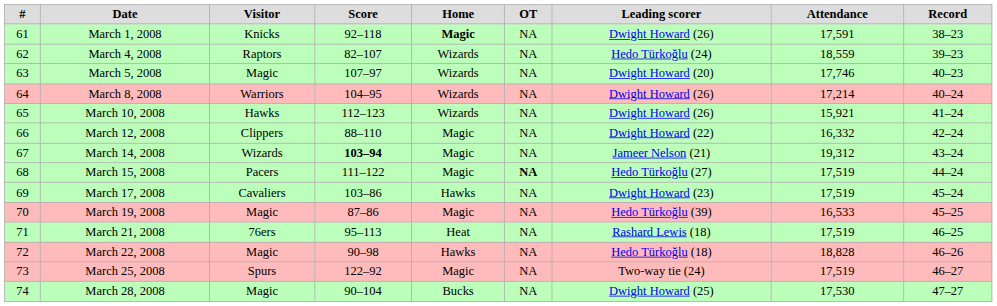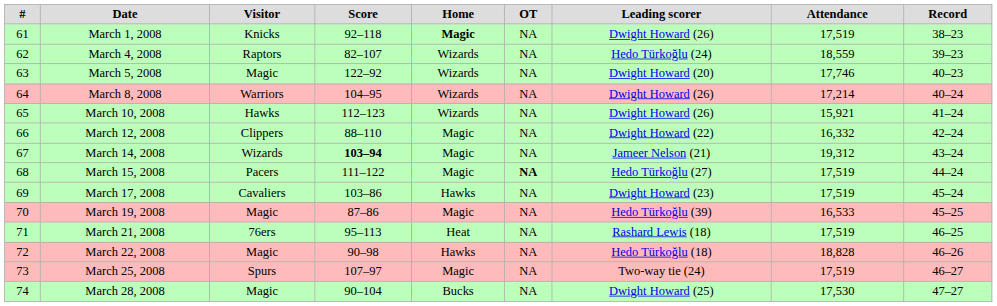 <table class="wikitable" width="80%">
 <tr align="center"  bgcolor="#dddddd">
 <td><strong>#</strong></td>
 <td><strong>Date</strong></td>
 <td><strong>Visitor</strong></td>
 <td><strong>Score</strong></td>
 <td><strong>Home</strong></td>
 <td><strong>OT</strong></td>
 <td><strong>Leading scorer</strong></td>
 <td><strong>Attendance</strong></td>
 <td><strong>Record</strong></td>
 </tr>
 <tr align="center" bgcolor="#bbffbb">
 <td>61</td>
 <td>March 1, 2008</td>
 <td>Knicks</td>
 <td>92–118</td>
 <td><strong>Magic</strong></td>
 <td>NA</td>
 <td><a href='#'>Dwight Howard</a> (26)</td>
-<td>17,591</td>
+<td>17,519</td>
 <td>38–23</td>
 </tr>
 <tr align="center" bgcolor="#bbffbb">
 <td>62</td>
 <td>March 4, 2008</td>
 <td>Raptors</td>
 <td>82–107</td>
 <td>Wizards</td>
 <td>NA</td>
 <td><a href='#'>Hedo Türkoğlu</a> (24)</td>
 <td>18,559</td>
 <td>39–23</td>
 </tr>
 <tr align="center" bgcolor="#bbffbb">
 <td>63</td>
 <td>March 5, 2008</td>
 <td>Magic</td>
-<td>107–97</td>
+<td>122–92</td>
 <td>Wizards</td>
 <td>NA</td>
 <td><a href='#'>Dwight Howard</a> (20)</td>
 <td>17,746</td>
 <td>40–23</td>
 </tr>
 <tr align="center" bgcolor="#ffbbbb">
 <td>64</td>
 <td>March 8, 2008</td>
 <td>Warriors</td>
 <td>104–95</td>
 <td>Wizards</td>
 <td>NA</td>
 <td><a href='#'>Dwight Howard</a> (26)</td>
 <td>17,214</td>
 <td>40–24</td>
 </tr>
 <tr align="center" bgcolor="#bbffbb">
 <td>65</td>
 <td>March 10, 2008</td>
 <td>Hawks</td>
 <td>112–123</td>
 <td>Wizards</td>
 <td>NA</td>
 <td><a href='#'>Dwight Howard</a> (26)</td>
 <td>15,921</td>
 <td>41–24</td>
 </tr>
 <tr align="center" bgcolor="#bbffbb">
 <td>66</td>
 <td>March 12, 2008</td>
 <td>Clippers</td>
 <td>88–110</td>
 <td>Magic</td>
 <td>NA</td>
 <td><a href='#'>Dwight Howard</a> (22)</td>
 <td>16,332</td>
 <td>42–24</td>
 </tr>
 <tr align="center" bgcolor="#bbffbb">
 <td>67</td>
 <td>March 14, 2008</td>
 <td>Wizards</td>
 <td><strong>103–94</strong></td>
 <td>Magic</td>
 <td>NA</td>
 <td><a href='#'>Jameer Nelson</a> (21)</td>
 <td>19,312</td>
 <td>43–24</td>
 </tr>
 <tr align="center" bgcolor="#bbffbb">
 <td>68</td>
 <td>March 15, 2008</td>
 <td>Pacers</td>
 <td>111–122</td>
 <td>Magic</td>
 <td><strong>NA</strong></td>
 <td><a href='#'>Hedo Türkoğlu</a> (27)</td>
 <td>17,519</td>
 <td>44–24</td>
 </tr>
 <tr align="center" bgcolor="#bbffbb">
 <td>69</td>
 <td>March 17, 2008</td>
 <td>Cavaliers</td>
 <td>103–86</td>
 <td>Hawks</td>
 <td>NA</td>
 <td><a href='#'>Dwight Howard</a> (23)</td>
 <td>17,519</td>
 <td>45–24</td>
 </tr>
 <tr align="center" bgcolor="#ffbbbb">
 <td>70</td>
 <td>March 19, 2008</td>
 <td>Magic</td>
 <td>87–86</td>
 <td>Magic</td>
 <td>NA</td>
 <td><a href='#'>Hedo Türkoğlu</a> (39)</td>
 <td>16,533</td>
 <td>45–25</td>
 </tr>
 <tr align="center" bgcolor="#bbffbb">
 <td>71</td>
 <td>March 21, 2008</td>
 <td>76ers</td>
 <td>95–113</td>
 <td>Heat</td>
 <td>NA</td>
 <td><a href='#'>Rashard Lewis</a> (18)</td>
 <td>17,519</td>
 <td>46–25</td>
 </tr>
 <tr align="center" bgcolor="#ffbbbb">
 <td>72</td>
 <td>March 22, 2008</td>
 <td>Magic</td>
 <td>90–98</td>
 <td>Hawks</td>
 <td>NA</td>
 <td><a href='#'>Hedo Türkoğlu</a> (18)</td>
 <td>18,828</td>
 <td>46–26</td>
 </tr>
 <tr align="center" bgcolor="#ffbbbb">
 <td>73</td>
 <td>March 25, 2008</td>
 <td>Spurs</td>
-<td>122–92</td>
+<td>107–97</td>
 <td>Magic</td>
 <td>NA</td>
 <td>Two-way tie (24)</td>
 <td>17,519</td>
 <td>46–27</td>
 </tr>
 <tr align="center" bgcolor="#bbffbb">
 <td>74</td>
 <td>March 28, 2008</td>
 <td>Magic</td>
 <td>90–104</td>
 <td>Bucks</td>
 <td>NA</td>
 <td><a href='#'>Dwight Howard</a> (25)</td>
 <td>17,530</td>
 <td>47–27</td>
 </tr>
 </table>
